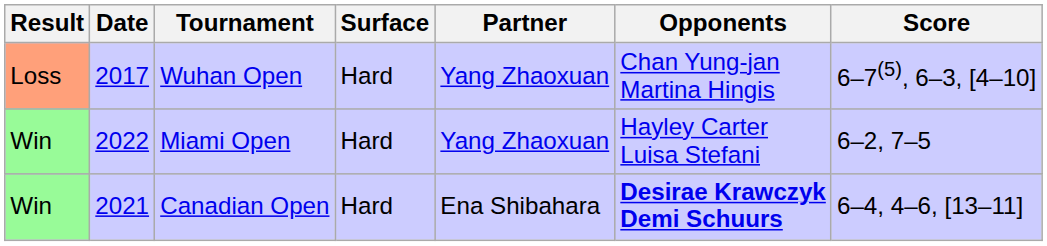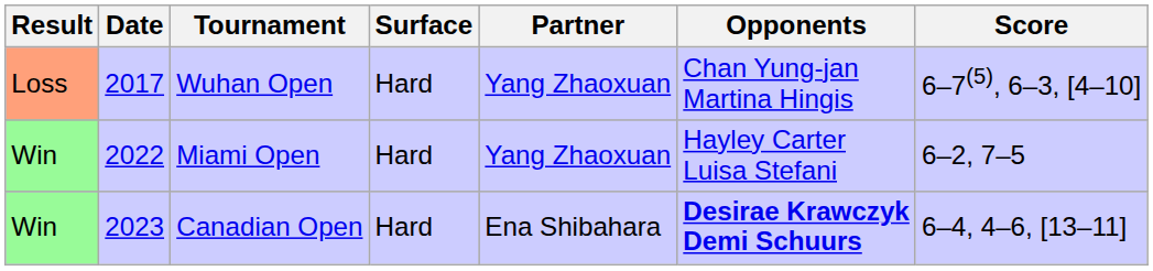 <table class="sortable wikitable">
 <tr>
 <th>Result</th>
 <th>Date</th>
 <th>Tournament</th>
 <th>Surface</th>
 <th>Partner</th>
 <th>Opponents</th>
 <th class="unsortable">Score</th>
 </tr>
 <tr bgcolor=CCCCFF>
 <td style="background:#ffa07a;">Loss</td>
 <td><a href='#'>2017</a></td>
 <td><a href='#'>Wuhan Open</a></td>
 <td>Hard</td>
 <td> <a href='#'>Yang Zhaoxuan</a></td>
 <td> <a href='#'>Chan Yung-jan</a> <br>  <a href='#'>Martina Hingis</a></td>
 <td>6–7<sup>(5)</sup>, 6–3, [4–10]</td>
 </tr>
 <tr bgcolor=CCCCFF>
 <td bgcolor=98FB98>Win</td>
 <td><a href='#'>2022</a></td>
 <td><a href='#'>Miami Open</a></td>
 <td>Hard</td>
 <td> <a href='#'>Yang Zhaoxuan</a></td>
 <td> <a href='#'>Hayley Carter</a> <br>  <a href='#'>Luisa Stefani</a></td>
 <td>6–2, 7–5</td>
 </tr>
 <tr bgcolor=CCCCFF>
 <td bgcolor=98FB98>Win</td>
-<td><a href='#'>2021</a></td>
+<td><a href='#'>2023</a></td>
 <td><a href='#'>Canadian Open</a></td>
 <td>Hard</td>
 <td> Ena Shibahara</td>
 <td><strong> <a href='#'>Desirae Krawczyk</a> <br>  <a href='#'>Demi Schuurs</a></strong></td>
 <td>6–4, 4–6, [13–11]</td>
 </tr>
 </table>
